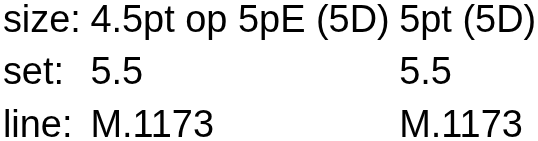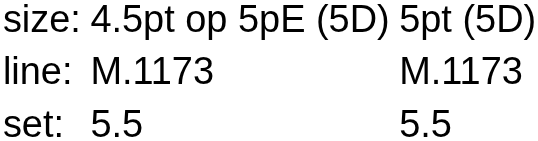 <table style="margin-left:40px;">
 <tr>
 <td>size:</td>
 <td>4.5pt op 5pE (5D)</td>
 <td>5pt (5D)</td>
 </tr>
 <tr>
+<td>line:</td>
+<td>M.1173</td>
+<td>M.1173</td>
+</tr>
+<tr>
 <td>set:</td>
 <td>5.5</td>
 <td>5.5</td>
 </tr>
-<tr>
-<td>line:</td>
-<td>M.1173</td>
-<td>M.1173</td>
-</tr>
 </table>
